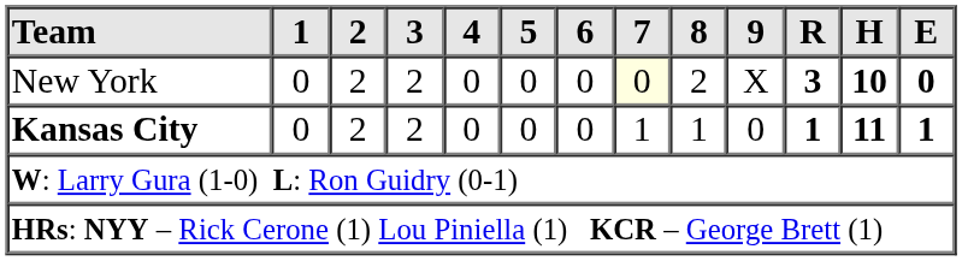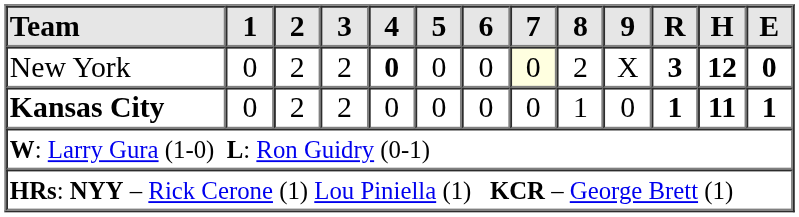 <table border=1 cellspacing=0 width=425 style="margin-left:3em;">
 <tr style="text-align:center; background-color:#e6e6e6;">
 <th align=left width=28%>Team</th>
 <th width=6%>1</th>
 <th width=6%>2</th>
 <th width=6%>3</th>
 <th width=6%>4</th>
 <th width=6%>5</th>
 <th width=6%>6</th>
 <th width=6%>7</th>
 <th width=6%>8</th>
 <th width=6%>9</th>
 <th width=6%>R</th>
 <th width=6%>H</th>
 <th width=6%>E</th>
 </tr>
 <tr style="text-align:center;">
 <td align=left>New York</td>
 <td>0</td>
 <td>2</td>
 <td>2</td>
-<td>0</td>
+<td><strong>0</strong></td>
 <td>0</td>
 <td>0</td>
 <td style="background: lightyellow;">0</td>
 <td>2</td>
 <td>X</td>
 <td><strong>3</strong></td>
-<td><strong>10</strong></td>
+<td><strong>12</strong></td>
 <td><strong>0</strong></td>
 </tr>
 <tr style="text-align:center;">
 <td align=left><strong>Kansas City</strong></td>
 <td>0</td>
 <td>2</td>
 <td>2</td>
 <td>0</td>
 <td>0</td>
 <td>0</td>
-<td>1</td>
+<td>0</td>
 <td>1</td>
 <td>0</td>
 <td><strong>1</strong></td>
 <td><strong>11</strong></td>
 <td><strong>1</strong></td>
 </tr>
 <tr style="text-align:left;">
 <td colspan=13><small><strong>W</strong>: <a href='#'>Larry Gura</a> (1-0)  <strong>L</strong>: <a href='#'>Ron Guidry</a> (0-1)  </small></td>
 </tr>
 <tr style="text-align:left;">
 <td colspan=13><small><strong>HRs</strong>: <strong>NYY</strong> – <a href='#'>Rick Cerone</a> (1) <a href='#'>Lou Piniella</a> (1)   <strong>KCR</strong> – <a href='#'>George Brett</a> (1)</small></td>
 </tr>
 </table>
